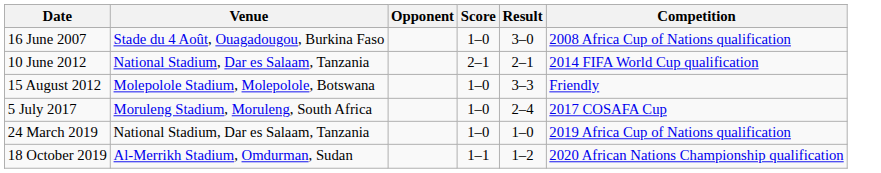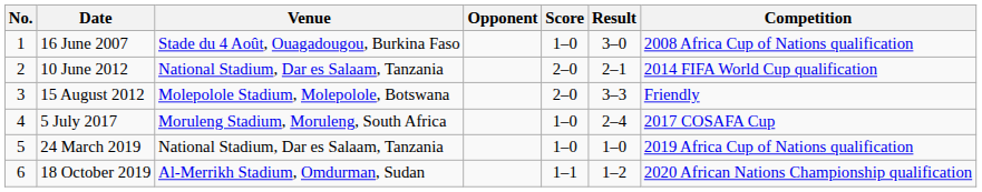 <table class="wikitable sortable">
 <tr>
+<th scope="col">No.</th>
 <th scope="col">Date</th>
 <th scope="col">Venue</th>
 <th scope="col">Opponent</th>
 <th scope="col">Score</th>
 <th scope="col">Result</th>
 <th scope="col">Competition</th>
 </tr>
 <tr>
+<td style="text-align:center">1</td>
 <td>16 June 2007</td>
 <td><a href='#'>Stade du 4 Août</a>, <a href='#'>Ouagadougou</a>, Burkina Faso</td>
 <td></td>
 <td style="text-align:center">1–0</td>
 <td style="text-align:center">3–0</td>
 <td><a href='#'>2008 Africa Cup of Nations qualification</a></td>
 </tr>
 <tr>
+<td style="text-align:center">2</td>
 <td>10 June 2012</td>
 <td><a href='#'>National Stadium</a>, <a href='#'>Dar es Salaam</a>, Tanzania</td>
 <td></td>
-<td style="text-align:center">2–1</td>
+<td style="text-align:center">2–0</td>
 <td style="text-align:center">2–1</td>
 <td><a href='#'>2014 FIFA World Cup qualification</a></td>
 </tr>
 <tr>
+<td style="text-align:center">3</td>
 <td>15 August 2012</td>
 <td><a href='#'>Molepolole Stadium</a>, <a href='#'>Molepolole</a>, Botswana</td>
 <td></td>
-<td style="text-align:center">1–0</td>
+<td style="text-align:center">2–0</td>
 <td style="text-align:center">3–3</td>
 <td><a href='#'>Friendly</a></td>
 </tr>
 <tr>
+<td style="text-align:center">4</td>
 <td>5 July 2017</td>
 <td><a href='#'>Moruleng Stadium</a>, <a href='#'>Moruleng</a>, South Africa</td>
 <td></td>
 <td style="text-align:center">1–0</td>
 <td style="text-align:center">2–4</td>
 <td><a href='#'>2017 COSAFA Cup</a></td>
 </tr>
 <tr>
+<td style="text-align:center">5</td>
 <td>24 March 2019</td>
 <td>National Stadium, Dar es Salaam, Tanzania</td>
 <td></td>
 <td style="text-align:center">1–0</td>
 <td style="text-align:center">1–0</td>
 <td><a href='#'>2019 Africa Cup of Nations qualification</a></td>
 </tr>
 <tr>
+<td style="text-align:center">6</td>
 <td>18 October 2019</td>
 <td><a href='#'>Al-Merrikh Stadium</a>, <a href='#'>Omdurman</a>, Sudan</td>
 <td></td>
 <td style="text-align:center">1–1</td>
 <td style="text-align:center">1–2</td>
 <td><a href='#'>2020 African Nations Championship qualification</a></td>
 </tr>
 </table>
